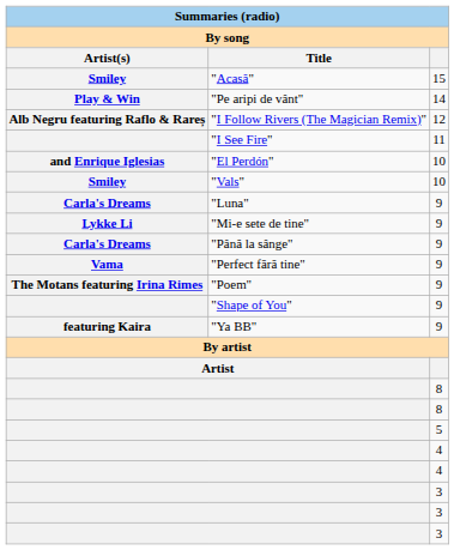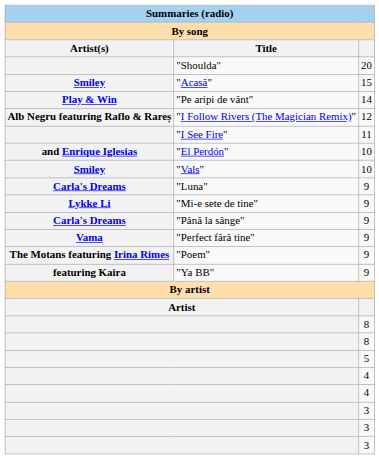 <table class="wikitable plainrowheaders mw-collapsible mw-collapsed collapsible collapsed" style="float:right; margin:10px">
 <tr>
 <th colspan="3" style="font-weight: bold; background: #A4D1EF;">Summaries (radio)</th>
 </tr>
 <tr>
 <th colspan="3" style="font-weight: bold; background: navajowhite;">By song</th>
 </tr>
 <tr>
 <th>Artist(s)</th>
 <th>Title</th>
 <th></th>
+</tr>
+<tr>
+<th scope="row"></th>
+<td>"Shoulda"</td>
+<td style="text-align:center;">20</td>
 </tr>
 <tr>
 <th scope="row"><a href='#'>Smiley</a></th>
 <td>"<a href='#'>Acasă</a>"</td>
 <td style="text-align:center;">15</td>
 </tr>
 <tr>
 <th scope="row"><a href='#'>Play & Win</a></th>
 <td>"Pe aripi de vânt"</td>
 <td style="text-align:center;">14</td>
 </tr>
 <tr>
 <th scope="row">Alb Negru featuring Raflo & Rareș</th>
 <td>"<a href='#'>I Follow Rivers (The Magician Remix)</a>"</td>
 <td style="text-align:center;">12</td>
 </tr>
 <tr>
 <th scope="row"></th>
 <td>"<a href='#'>I See Fire</a>"</td>
 <td style="text-align:center;">11</td>
 </tr>
 <tr>
 <th scope="row"> and <a href='#'>Enrique Iglesias</a></th>
 <td>"<a href='#'>El Perdón</a>"</td>
 <td style="text-align:center;">10</td>
 </tr>
 <tr>
 <th scope="row"><a href='#'>Smiley</a></th>
 <td>"<a href='#'>Vals</a>"</td>
 <td style="text-align:center;">10</td>
 </tr>
 <tr>
 <th scope="row"><a href='#'>Carla's Dreams</a></th>
 <td>"Luna"</td>
 <td style="text-align:center;">9</td>
 </tr>
 <tr>
 <th scope="row"><a href='#'>Lykke Li</a></th>
 <td>"Mi-e sete de tine"</td>
 <td style="text-align:center;">9</td>
 </tr>
 <tr>
 <th scope="row"><a href='#'>Carla's Dreams</a></th>
 <td>"Până la sânge"</td>
 <td style="text-align:center;">9</td>
 </tr>
 <tr>
 <th scope="row"><a href='#'>Vama</a></th>
 <td>"Perfect fără tine"</td>
 <td style="text-align:center;">9</td>
 </tr>
 <tr>
 <th scope="row">The Motans featuring <a href='#'>Irina Rimes</a></th>
 <td>"Poem"</td>
 <td style="text-align:center;">9</td>
 </tr>
 <tr>
-<th scope="row"></th>
-<td>"<a href='#'>Shape of You</a>"</td>
-<td style="text-align:center;">9</td>
-</tr>
-<tr>
 <th scope="row"> featuring Kaira</th>
 <td>"Ya BB"</td>
 <td style="text-align:center;">9</td>
 </tr>
 <tr>
 <th colspan="3" style="font-weight: bold; background: navajowhite;">By artist</th>
 </tr>
 <tr>
 <th colspan="2">Artist</th>
 <th></th>
 </tr>
 <tr>
 <th scope="row" colspan="2"></th>
 <td style="text-align:center;">8</td>
 </tr>
 <tr>
 <th scope="row" colspan="2"></th>
 <td style="text-align:center;">8</td>
 </tr>
 <tr>
 <th scope="row" colspan="2"></th>
 <td style="text-align:center;">5</td>
 </tr>
 <tr>
 <th scope="row" colspan="2"></th>
 <td style="text-align:center;">4</td>
 </tr>
 <tr>
 <th scope="row" colspan="2"></th>
 <td style="text-align:center;">4</td>
 </tr>
 <tr>
 <th scope="row" colspan="2"></th>
 <td style="text-align:center;">3</td>
 </tr>
 <tr>
 <th scope="row" colspan="2"></th>
 <td style="text-align:center;">3</td>
 </tr>
 <tr>
 <th scope="row" colspan="2"></th>
 <td style="text-align:center;">3</td>
 </tr>
 </table>
